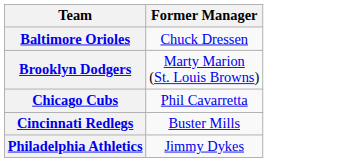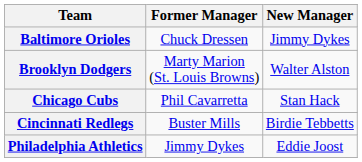 <table class="wikitable plainrowheaders" style="text-align:center;">
 <tr>
 <th>Team</th>
 <th>Former Manager</th>
+<th>New Manager</th>
 </tr>
 <tr>
 <th scope="row" style="text-align:center;"><a href='#'>Baltimore Orioles</a></th>
 <td><a href='#'>Chuck Dressen</a></td>
+<td><a href='#'>Jimmy Dykes</a></td>
 </tr>
 <tr>
 <th scope="row" style="text-align:center;"><a href='#'>Brooklyn Dodgers</a></th>
 <td><a href='#'>Marty Marion</a><br>(<a href='#'>St. Louis Browns</a>)</td>
+<td><a href='#'>Walter Alston</a></td>
 </tr>
 <tr>
 <th scope="row" style="text-align:center;"><a href='#'>Chicago Cubs</a></th>
 <td><a href='#'>Phil Cavarretta</a></td>
+<td><a href='#'>Stan Hack</a></td>
 </tr>
 <tr>
 <th scope="row" style="text-align:center;"><a href='#'>Cincinnati Redlegs</a></th>
 <td><a href='#'>Buster Mills</a></td>
+<td><a href='#'>Birdie Tebbetts</a></td>
 </tr>
 <tr>
 <th scope="row" style="text-align:center;"><a href='#'>Philadelphia Athletics</a></th>
 <td><a href='#'>Jimmy Dykes</a></td>
+<td><a href='#'>Eddie Joost</a></td>
 </tr>
 </table>
